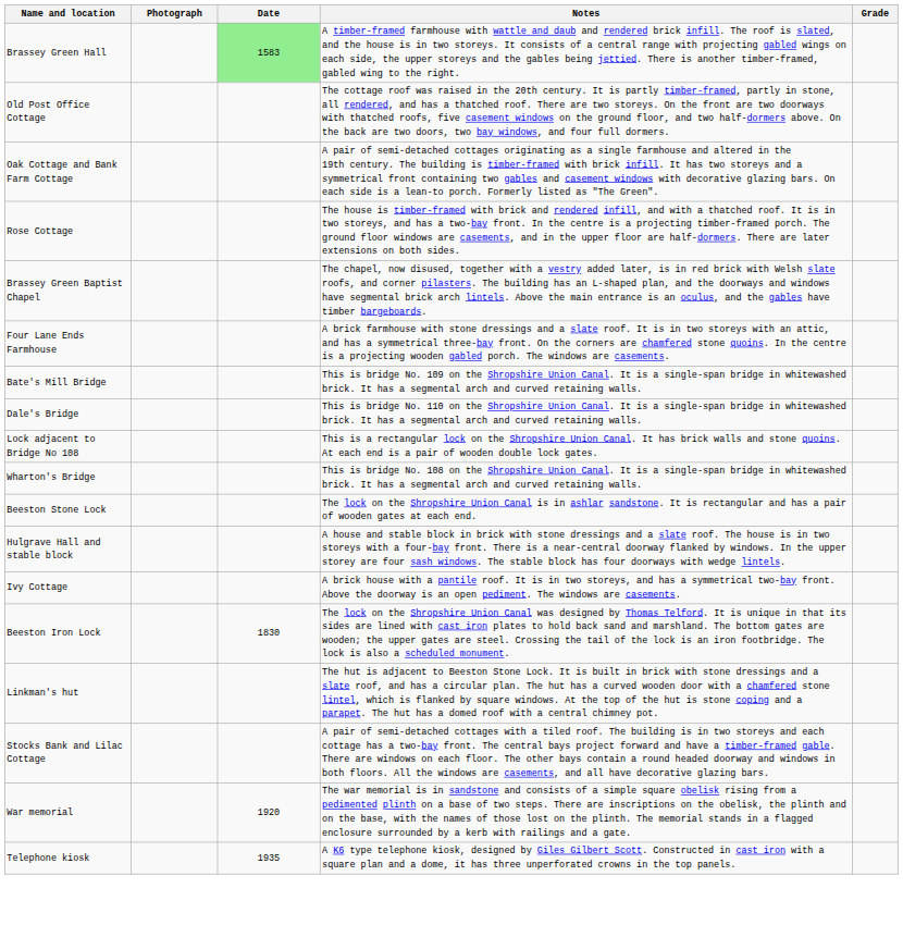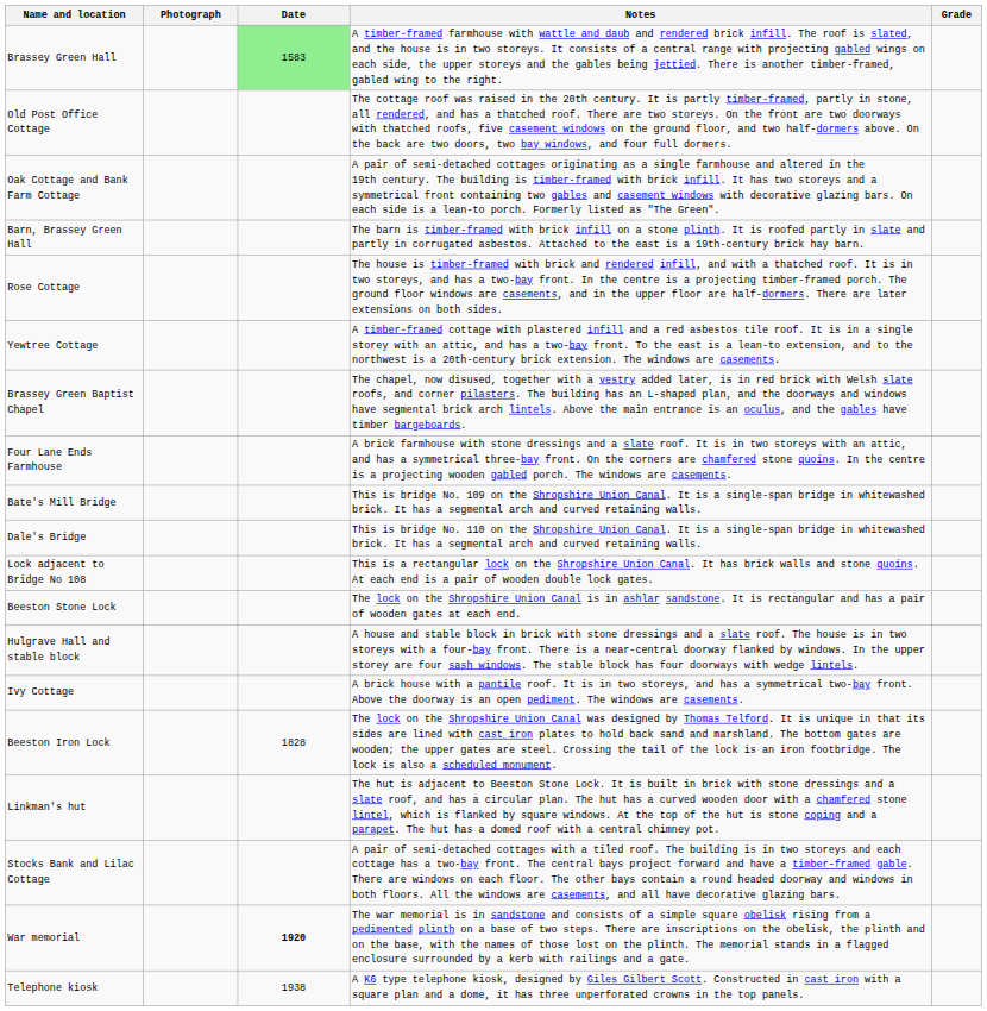 <table class="wikitable sortable plainrowheaders" style="width:100%;border:0px;text-align:left;line-height:150%;">
 <tr>
 <th scope="col"  style="width:150px">Name and location</th>
 <th scope="col"  style="width:100px" class="unsortable">Photograph</th>
 <th scope="col"  style="width:120px">Date</th>
 <th scope="col"  style="width:650px" class="unsortable">Notes</th>
 <th scope="col"  style="width:50px">Grade</th>
 </tr>
 <tr>
 <td>Brassey Green Hall<br><small></small></td>
 <td></td>
 <td align="center" style="background: lightgreen;">1583</td>
 <td>A <a href='#'>timber-framed</a> farmhouse with <a href='#'>wattle and daub</a> and <a href='#'>rendered</a> brick <a href='#'>infill</a>.  The roof is <a href='#'>slated</a>, and the house is in two storeys.  It consists of a central range with projecting <a href='#'>gabled</a> wings on each side, the upper storeys and the gables being <a href='#'>jettied</a>.  There is another timber-framed, gabled wing to the right.</td>
 <td align="center" ></td>
 </tr>
 <tr>
 <td>Old Post Office Cottage<br><small></small></td>
 <td></td>
 <td align="center"></td>
 <td>The cottage roof was raised in the 20th century.  It is partly <a href='#'>timber-framed</a>, partly in stone, all <a href='#'>rendered</a>, and has a thatched roof.  There are two storeys.  On the front are two doorways with thatched roofs, five <a href='#'>casement windows</a> on the ground floor, and two half-<a href='#'>dormers</a> above.  On the back are two doors, two <a href='#'>bay windows</a>, and four full dormers.</td>
 <td align="center" ></td>
 </tr>
 <tr>
 <td>Oak Cottage and Bank Farm Cottage<br><small></small></td>
 <td></td>
 <td align="center"></td>
 <td>A pair of semi-detached cottages originating as a single farmhouse and altered in the 19th century.  The building is <a href='#'>timber-framed</a> with brick <a href='#'>infill</a>.  It has two storeys and a symmetrical front containing two <a href='#'>gables</a> and <a href='#'>casement windows</a> with decorative glazing bars.  On each side is a lean-to porch. Formerly listed as "The Green".</td>
 <td align="center" ></td>
 </tr>
 <tr>
+<td>Barn, Brassey Green Hall<br><small></small></td>
+<td></td>
+<td align="center"></td>
+<td>The barn is <a href='#'>timber-framed</a> with brick <a href='#'>infill</a> on a stone <a href='#'>plinth</a>.  It is roofed partly in <a href='#'>slate</a> and partly in corrugated asbestos.  Attached to the east is a 19th-century brick hay barn.</td>
+<td align="center" ></td>
+</tr>
+<tr>
 <td>Rose Cottage<br><small></small></td>
 <td></td>
 <td align="center"></td>
 <td>The house is <a href='#'>timber-framed</a> with brick and <a href='#'>rendered</a> <a href='#'>infill</a>, and with a thatched roof.  It is in two storeys, and has a two-<a href='#'>bay</a> front.  In the centre is a projecting timber-framed porch.  The ground floor windows are <a href='#'>casements</a>, and in the upper floor are half-<a href='#'>dormers</a>.  There are later extensions on both sides.</td>
+<td align="center" ></td>
+</tr>
+<tr>
+<td>Yewtree Cottage<br><small></small></td>
+<td></td>
+<td align="center"></td>
+<td>A <a href='#'>timber-framed</a> cottage with plastered <a href='#'>infill</a> and a red asbestos tile roof.  It is in a single storey with an attic, and has a two-<a href='#'>bay</a> front.  To the east is a lean-to extension, and to the northwest is a 20th-century brick extension.  The windows are <a href='#'>casements</a>.</td>
 <td align="center" ></td>
 </tr>
 <tr>
 <td>Brassey Green Baptist Chapel<br><small></small></td>
 <td></td>
 <td align="center"></td>
 <td>The chapel, now disused, together with a <a href='#'>vestry</a> added later, is in red brick with Welsh <a href='#'>slate</a> roofs, and corner <a href='#'>pilasters</a>.  The building has an L-shaped plan, and the doorways and windows have segmental brick arch <a href='#'>lintels</a>.  Above the main entrance is an <a href='#'>oculus</a>, and the <a href='#'>gables</a> have timber <a href='#'>bargeboards</a>.</td>
 <td align="center" ></td>
 </tr>
 <tr>
 <td>Four Lane Ends Farmhouse<br><small></small></td>
 <td></td>
 <td align="center"></td>
 <td>A brick farmhouse with stone dressings and a <a href='#'>slate</a> roof.  It is in two storeys with an attic, and has a symmetrical three-<a href='#'>bay</a> front.  On the corners are <a href='#'>chamfered</a> stone <a href='#'>quoins</a>.  In the centre is a projecting wooden <a href='#'>gabled</a> porch.  The windows are <a href='#'>casements</a>.</td>
 <td align="center" ></td>
 </tr>
 <tr>
 <td>Bate's Mill Bridge<br><small></small></td>
 <td></td>
 <td align="center"></td>
 <td>This is bridge No. 109 on the <a href='#'>Shropshire Union Canal</a>.  It is a single-span bridge in whitewashed brick.  It has a segmental arch and curved retaining walls.</td>
 <td align="center" ></td>
 </tr>
 <tr>
 <td>Dale's Bridge<br><small></small></td>
 <td></td>
 <td align="center"></td>
 <td>This is bridge No. 110 on the <a href='#'>Shropshire Union Canal</a>.  It is a single-span bridge in whitewashed brick.  It has a segmental arch and curved retaining walls.</td>
 <td align="center" ></td>
 </tr>
 <tr>
 <td>Lock adjacent to Bridge No 108<br><small></small></td>
 <td></td>
 <td align="center"></td>
 <td>This is a rectangular <a href='#'>lock</a> on the <a href='#'>Shropshire Union Canal</a>.  It has brick walls and stone <a href='#'>quoins</a>.  At each end is a pair of wooden double lock gates.</td>
 <td align="center" ></td>
 </tr>
 <tr>
-<td>Wharton's Bridge<br><small></small></td>
-<td></td>
-<td align="center"></td>
-<td>This is bridge No. 108 on the <a href='#'>Shropshire Union Canal</a>.  It is a single-span bridge in whitewashed brick.  It has a segmental arch and curved retaining walls.</td>
-<td align="center" ></td>
-</tr>
-<tr>
 <td>Beeston Stone Lock<br><small></small></td>
 <td></td>
 <td align="center"></td>
 <td>The <a href='#'>lock</a> on the <a href='#'>Shropshire Union Canal</a> is in <a href='#'>ashlar</a> <a href='#'>sandstone</a>.  It is rectangular and has a pair of wooden gates at each end.</td>
 <td align="center" ></td>
 </tr>
 <tr>
 <td>Hulgrave Hall and stable block<br><small></small></td>
 <td></td>
 <td align="center"></td>
 <td>A house and stable block in brick with stone dressings and a <a href='#'>slate</a> roof.  The house is in two storeys with a four-<a href='#'>bay</a> front.  There is a near-central doorway flanked by windows.  In the upper storey are four <a href='#'>sash windows</a>.  The stable block has four doorways with wedge <a href='#'>lintels</a>.</td>
 <td align="center" ></td>
 </tr>
 <tr>
 <td>Ivy Cottage<br><small></small></td>
 <td></td>
 <td align="center"></td>
 <td>A brick house with a <a href='#'>pantile</a> roof.  It is in two storeys, and has a symmetrical two-<a href='#'>bay</a> front.  Above the doorway is an open <a href='#'>pediment</a>.  The windows are <a href='#'>casements</a>.</td>
 <td align="center" ></td>
 </tr>
 <tr>
 <td>Beeston Iron Lock<br><small></small></td>
 <td></td>
-<td align="center">1830</td>
+<td align="center">1828</td>
 <td>The <a href='#'>lock</a> on the <a href='#'>Shropshire Union Canal</a> was designed by <a href='#'>Thomas Telford</a>.  It is unique in that its sides are lined with <a href='#'>cast iron</a> plates to hold back sand and marshland.  The bottom gates are wooden; the upper gates are steel.  Crossing the tail of the lock is an iron footbridge.  The lock is also a <a href='#'>scheduled monument</a>.</td>
 <td align="center" ></td>
 </tr>
 <tr>
 <td>Linkman's hut<br><small></small></td>
 <td></td>
 <td align="center"></td>
 <td>The hut is adjacent to Beeston Stone Lock. It is built in brick with stone dressings and a <a href='#'>slate</a> roof, and has a circular plan.  The hut has a curved wooden door with a <a href='#'>chamfered</a> stone <a href='#'>lintel</a>, which is flanked by square windows.  At the top of the hut is stone <a href='#'>coping</a> and a <a href='#'>parapet</a>.  The hut has a domed roof with a central chimney pot.</td>
 <td align="center" ></td>
 </tr>
 <tr>
 <td>Stocks Bank and Lilac Cottage<br><small></small></td>
 <td></td>
 <td align="center"></td>
 <td>A pair of semi-detached cottages with a tiled roof.  The building is in two storeys and each cottage has a two-<a href='#'>bay</a> front.  The central bays project forward and have a <a href='#'>timber-framed</a> <a href='#'>gable</a>.  There are windows on each floor.  The other bays contain a round headed doorway and windows in both floors.  All the windows are <a href='#'>casements</a>, and all have decorative glazing bars.</td>
 <td align="center" ></td>
 </tr>
 <tr>
 <td>War memorial<br><small></small></td>
 <td></td>
-<td align="center">1920</td>
+<td align="center"><strong>1920</strong></td>
 <td>The war memorial is in <a href='#'>sandstone</a> and consists of a simple square <a href='#'>obelisk</a> rising from a <a href='#'>pedimented</a> <a href='#'>plinth</a> on a base of two steps.  There are inscriptions on the obelisk, the plinth and on the base, with the names of those lost on the plinth.  The memorial stands in a flagged enclosure surrounded by a kerb with railings and a gate.</td>
 <td align="center" ></td>
 </tr>
 <tr>
 <td>Telephone kiosk<br><small></small></td>
 <td></td>
-<td align="center">1935</td>
+<td align="center">1938</td>
 <td>A <a href='#'>K6</a> type telephone kiosk, designed by <a href='#'>Giles Gilbert Scott</a>.  Constructed in <a href='#'>cast iron</a> with a square plan and a dome, it has three unperforated crowns in the top panels.</td>
 <td align="center" ></td>
 </tr>
 <tr>
 </tr>
 </table>
